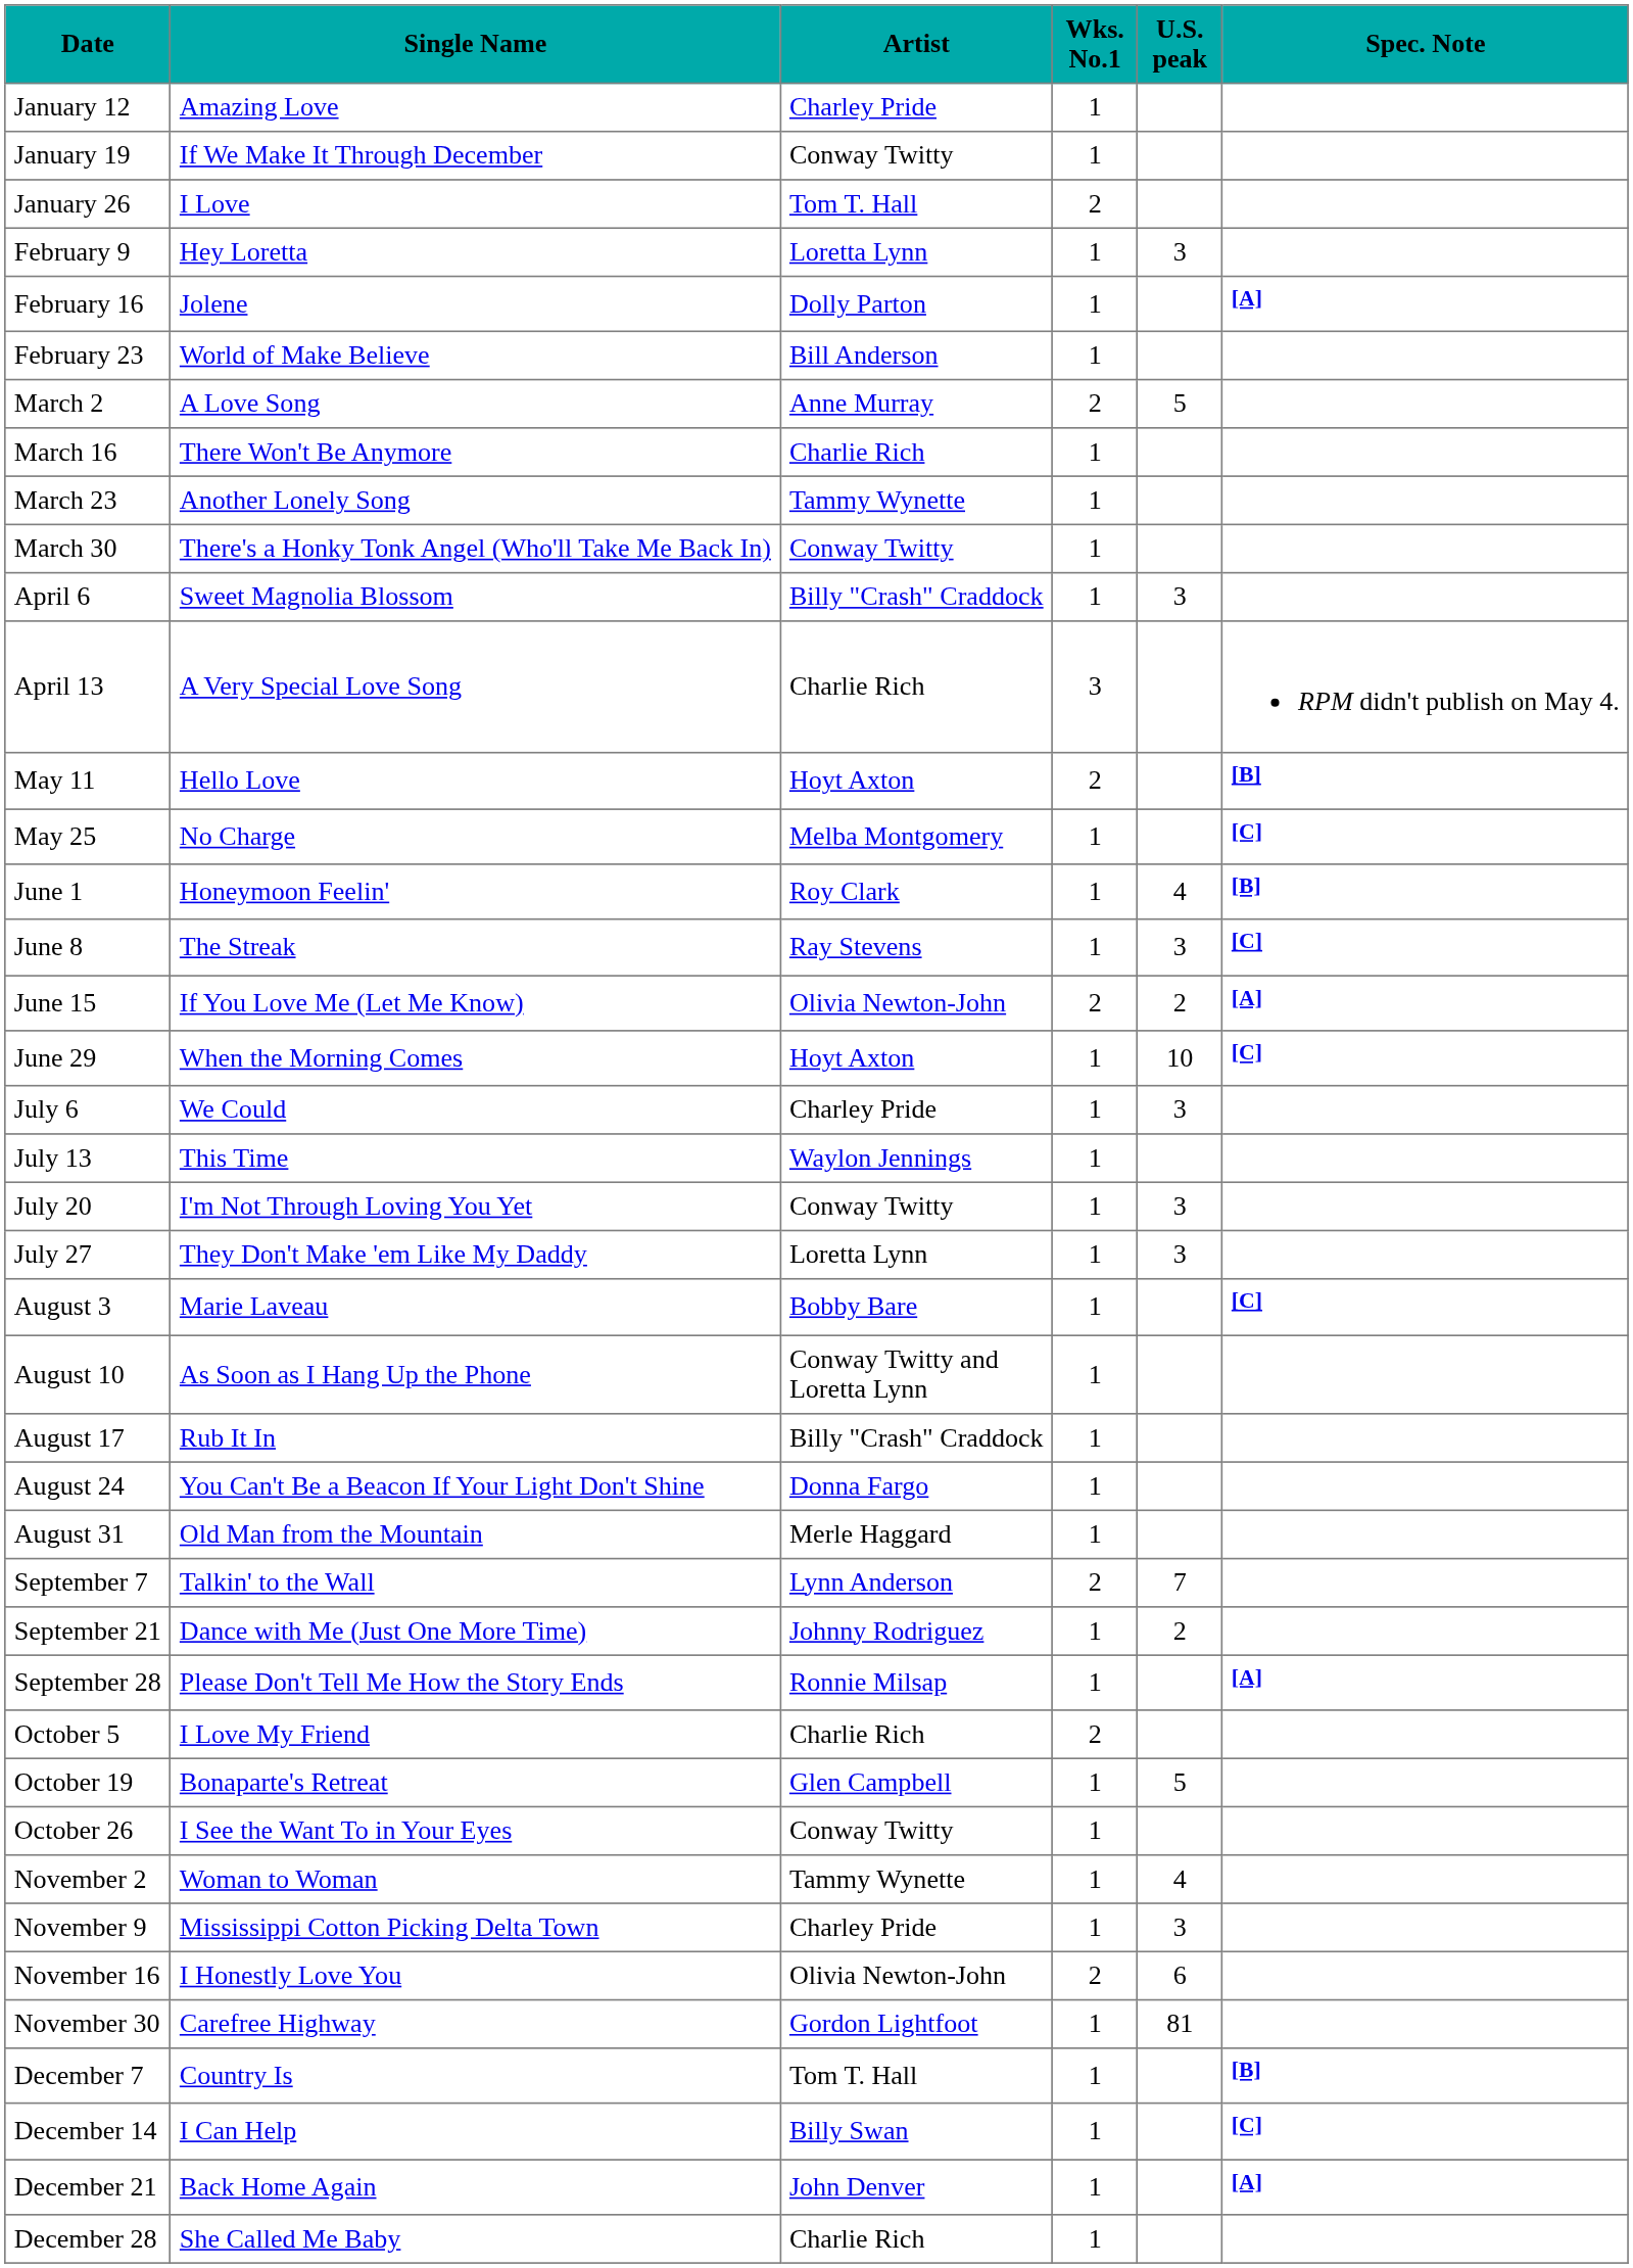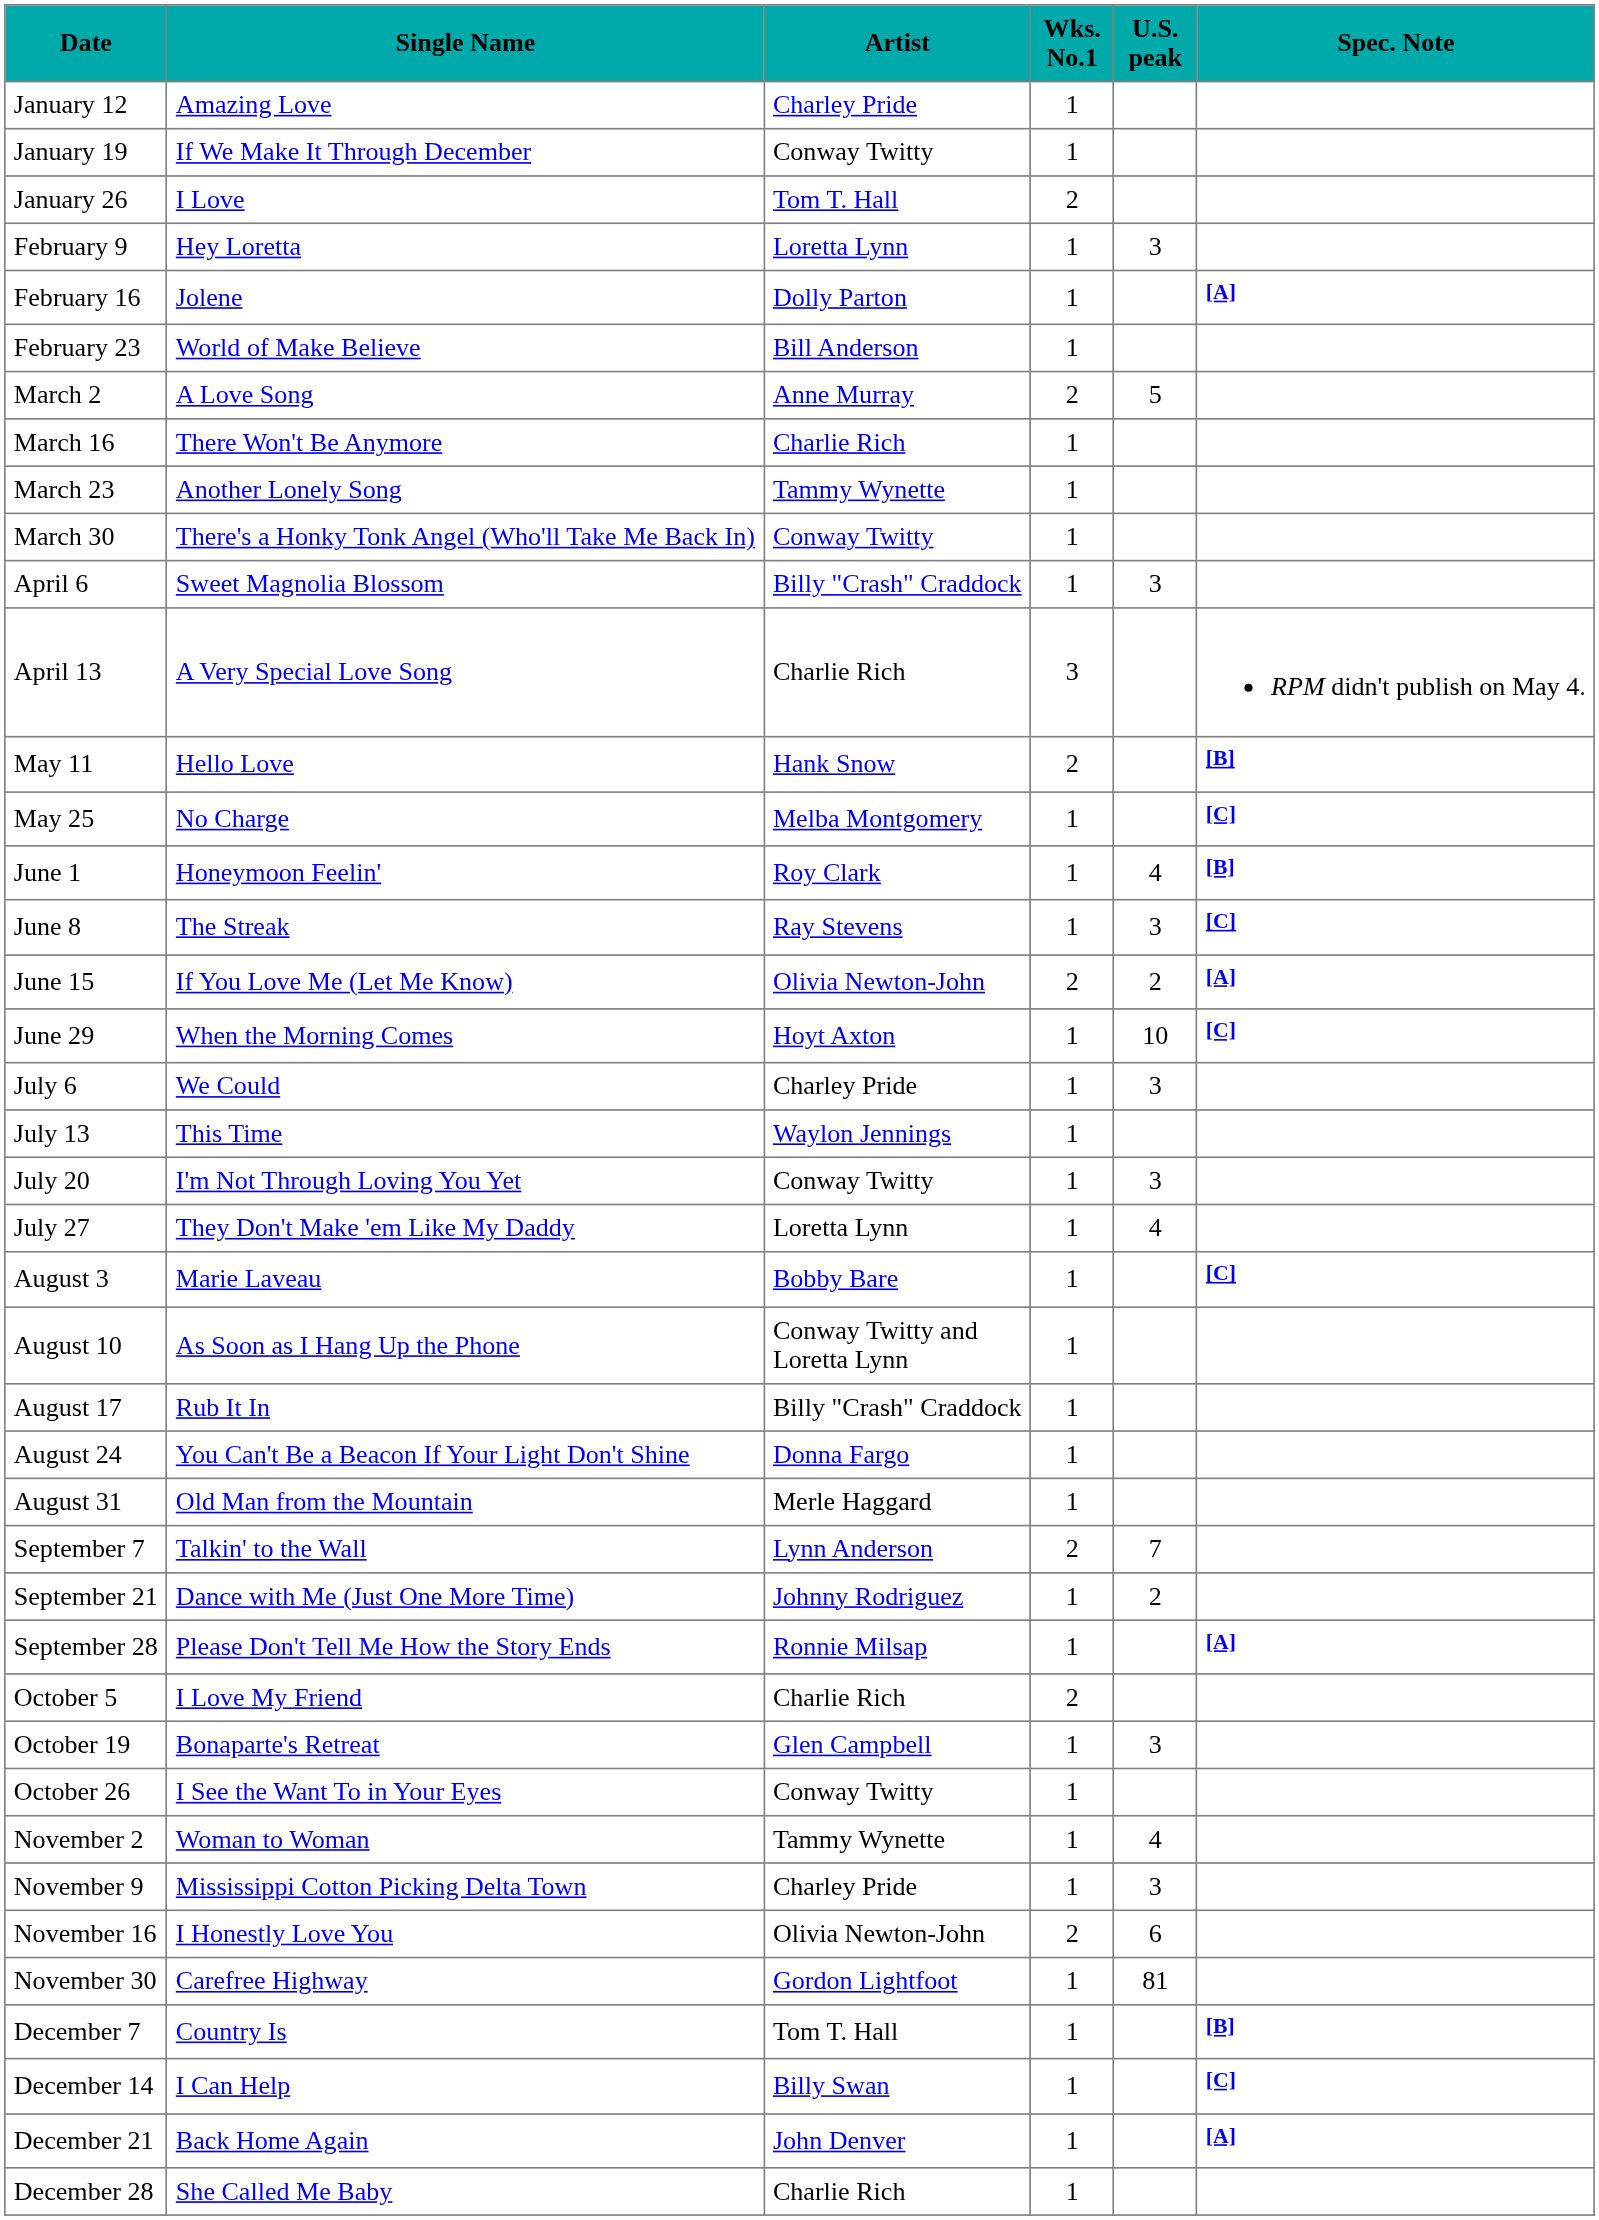 <table border="1" cellpadding="5" cellspacing="1" style="border-collapse: collapse">
 <tr style="background:#00AAAA">
 <th>Date</th>
 <th>Single Name</th>
 <th>Artist</th>
 <th width="40">Wks. No.1</th>
 <th width="40">U.S. peak</th>
 <th>Spec. Note</th>
 </tr>
 <tr>
 <td>January 12</td>
 <td><a href='#'>Amazing Love</a></td>
 <td><a href='#'>Charley Pride</a></td>
 <td align="center">1</td>
 <td></td>
 <td></td>
 </tr>
 <tr>
 <td>January 19</td>
 <td><a href='#'>If We Make It Through December</a></td>
 <td>Conway Twitty</td>
 <td align="center">1</td>
 <td></td>
 <td></td>
 </tr>
 <tr>
 <td>January 26</td>
 <td><a href='#'>I Love</a></td>
 <td><a href='#'>Tom T. Hall</a></td>
 <td align="center">2</td>
 <td></td>
 <td></td>
 </tr>
 <tr>
 <td>February 9</td>
 <td><a href='#'>Hey Loretta</a></td>
 <td><a href='#'>Loretta Lynn</a></td>
 <td align="center">1</td>
 <td align="center">3</td>
 <td></td>
 </tr>
 <tr>
 <td>February 16</td>
 <td><a href='#'>Jolene</a></td>
 <td><a href='#'>Dolly Parton</a></td>
 <td align="center">1</td>
 <td></td>
 <td><sup><span></span><a href='#'><strong>[A]</strong></a></sup></td>
 </tr>
 <tr>
 <td>February 23</td>
 <td><a href='#'>World of Make Believe</a></td>
 <td><a href='#'>Bill Anderson</a></td>
 <td align="center">1</td>
 <td></td>
 <td></td>
 </tr>
 <tr>
 <td>March 2</td>
 <td><a href='#'>A Love Song</a></td>
 <td><a href='#'>Anne Murray</a></td>
 <td align="center">2</td>
 <td align="center">5</td>
 <td></td>
 </tr>
 <tr>
 <td>March 16</td>
 <td><a href='#'>There Won't Be Anymore</a></td>
 <td><a href='#'>Charlie Rich</a></td>
 <td align="center">1</td>
 <td></td>
 <td></td>
 </tr>
 <tr>
 <td>March 23</td>
 <td><a href='#'>Another Lonely Song</a></td>
 <td><a href='#'>Tammy Wynette</a></td>
 <td align="center">1</td>
 <td></td>
 <td></td>
 </tr>
 <tr>
 <td>March 30</td>
 <td><a href='#'>There's a Honky Tonk Angel (Who'll Take Me Back In)</a></td>
 <td><a href='#'>Conway Twitty</a></td>
 <td align="center">1</td>
 <td></td>
 <td></td>
 </tr>
 <tr>
 <td>April 6</td>
 <td><a href='#'>Sweet Magnolia Blossom</a></td>
 <td><a href='#'>Billy "Crash" Craddock</a></td>
 <td align="center">1</td>
 <td align="center">3</td>
 <td></td>
 </tr>
 <tr>
 <td>April 13</td>
 <td><a href='#'>A Very Special Love Song</a></td>
 <td>Charlie Rich</td>
 <td align="center">3</td>
 <td></td>
 <td><br><ul><li><em>RPM</em> didn't publish on May 4.</li></ul></td>
 </tr>
 <tr>
 <td>May 11</td>
 <td><a href='#'>Hello Love</a></td>
-<td><a href='#'>Hoyt Axton</a></td>
+<td><a href='#'>Hank Snow</a></td>
 <td align="center">2</td>
 <td></td>
 <td><sup><span></span><a href='#'><strong>[B]</strong></a></sup></td>
 </tr>
 <tr>
 <td>May 25</td>
 <td><a href='#'>No Charge</a></td>
 <td><a href='#'>Melba Montgomery</a></td>
 <td align="center">1</td>
 <td></td>
 <td><sup><span></span><a href='#'><strong>[C]</strong></a></sup></td>
 </tr>
 <tr>
 <td>June 1</td>
 <td><a href='#'>Honeymoon Feelin'</a></td>
 <td><a href='#'>Roy Clark</a></td>
 <td align="center">1</td>
 <td align="center">4</td>
 <td><sup><span></span><a href='#'><strong>[B]</strong></a></sup></td>
 </tr>
 <tr>
 <td>June 8</td>
 <td><a href='#'>The Streak</a></td>
 <td><a href='#'>Ray Stevens</a></td>
 <td align="center">1</td>
 <td align="center">3</td>
 <td><sup><span></span><a href='#'><strong>[C]</strong></a></sup></td>
 </tr>
 <tr>
 <td>June 15</td>
 <td><a href='#'>If You Love Me (Let Me Know)</a></td>
 <td><a href='#'>Olivia Newton-John</a></td>
 <td align="center">2</td>
 <td align="center">2</td>
 <td><sup><span></span><a href='#'><strong>[A]</strong></a></sup></td>
 </tr>
 <tr>
 <td>June 29</td>
 <td><a href='#'>When the Morning Comes</a></td>
 <td><a href='#'>Hoyt Axton</a></td>
 <td align="center">1</td>
 <td align="center">10</td>
 <td><sup><span></span><a href='#'><strong>[C]</strong></a></sup></td>
 </tr>
 <tr>
 <td>July 6</td>
 <td><a href='#'>We Could</a></td>
 <td>Charley Pride</td>
 <td align="center">1</td>
 <td align="center">3</td>
 <td></td>
 </tr>
 <tr>
 <td>July 13</td>
 <td><a href='#'>This Time</a></td>
 <td><a href='#'>Waylon Jennings</a></td>
 <td align="center">1</td>
 <td></td>
 <td></td>
 </tr>
 <tr>
 <td>July 20</td>
 <td><a href='#'>I'm Not Through Loving You Yet</a></td>
 <td>Conway Twitty</td>
 <td align="center">1</td>
 <td align="center">3</td>
 <td></td>
 </tr>
 <tr>
 <td>July 27</td>
 <td><a href='#'>They Don't Make 'em Like My Daddy</a></td>
 <td>Loretta Lynn</td>
 <td align="center">1</td>
-<td align="center">3</td>
+<td align="center">4</td>
 <td></td>
 </tr>
 <tr>
 <td>August 3</td>
 <td><a href='#'>Marie Laveau</a></td>
 <td><a href='#'>Bobby Bare</a></td>
 <td align="center">1</td>
 <td></td>
 <td><sup><span></span><a href='#'><strong>[C]</strong></a></sup></td>
 </tr>
 <tr>
 <td>August 10</td>
 <td><a href='#'>As Soon as I Hang Up the Phone</a></td>
 <td>Conway Twitty and<br>Loretta Lynn</td>
 <td align="center">1</td>
 <td></td>
 <td></td>
 </tr>
 <tr>
 <td>August 17</td>
 <td><a href='#'>Rub It In</a></td>
 <td>Billy "Crash" Craddock</td>
 <td align="center">1</td>
 <td></td>
 <td></td>
 </tr>
 <tr>
 <td>August 24</td>
 <td><a href='#'>You Can't Be a Beacon If Your Light Don't Shine</a></td>
 <td><a href='#'>Donna Fargo</a></td>
 <td align="center">1</td>
 <td></td>
 <td></td>
 </tr>
 <tr>
 <td>August 31</td>
 <td><a href='#'>Old Man from the Mountain</a></td>
 <td>Merle Haggard</td>
 <td align="center">1</td>
 <td></td>
 <td></td>
 </tr>
 <tr>
 <td>September 7</td>
 <td><a href='#'>Talkin' to the Wall</a></td>
 <td><a href='#'>Lynn Anderson</a></td>
 <td align="center">2</td>
 <td align="center">7</td>
 <td></td>
 </tr>
 <tr>
 <td>September 21</td>
 <td><a href='#'>Dance with Me (Just One More Time)</a></td>
 <td><a href='#'>Johnny Rodriguez</a></td>
 <td align="center">1</td>
 <td align="center">2</td>
 <td></td>
 </tr>
 <tr>
 <td>September 28</td>
 <td><a href='#'>Please Don't Tell Me How the Story Ends</a></td>
 <td><a href='#'>Ronnie Milsap</a></td>
 <td align="center">1</td>
 <td></td>
 <td><sup><span></span><a href='#'><strong>[A]</strong></a></sup></td>
 </tr>
 <tr>
 <td>October 5</td>
 <td><a href='#'>I Love My Friend</a></td>
 <td>Charlie Rich</td>
 <td align="center">2</td>
 <td></td>
 <td></td>
 </tr>
 <tr>
 <td>October 19</td>
 <td><a href='#'>Bonaparte's Retreat</a></td>
 <td><a href='#'>Glen Campbell</a></td>
 <td align="center">1</td>
-<td align="center">5</td>
+<td align="center">3</td>
 <td></td>
 </tr>
 <tr>
 <td>October 26</td>
 <td><a href='#'>I See the Want To in Your Eyes</a></td>
 <td>Conway Twitty</td>
 <td align="center">1</td>
 <td></td>
 <td></td>
 </tr>
 <tr>
 <td>November 2</td>
 <td><a href='#'>Woman to Woman</a></td>
 <td>Tammy Wynette</td>
 <td align="center">1</td>
 <td align="center">4</td>
 <td></td>
 </tr>
 <tr>
 <td>November 9</td>
 <td><a href='#'>Mississippi Cotton Picking Delta Town</a></td>
 <td>Charley Pride</td>
 <td align="center">1</td>
 <td align="center">3</td>
 <td></td>
 </tr>
 <tr>
 <td>November 16</td>
 <td><a href='#'>I Honestly Love You</a></td>
 <td>Olivia Newton-John</td>
 <td align="center">2</td>
 <td align="center">6</td>
 <td></td>
 </tr>
 <tr>
 <td>November 30</td>
 <td><a href='#'>Carefree Highway</a></td>
 <td><a href='#'>Gordon Lightfoot</a></td>
 <td align="center">1</td>
 <td align="center">81</td>
 <td></td>
 </tr>
 <tr>
 <td>December 7</td>
 <td><a href='#'>Country Is</a></td>
 <td>Tom T. Hall</td>
 <td align="center">1</td>
 <td></td>
 <td><sup><span></span><a href='#'><strong>[B]</strong></a></sup></td>
 </tr>
 <tr>
 <td>December 14</td>
 <td><a href='#'>I Can Help</a></td>
 <td><a href='#'>Billy Swan</a></td>
 <td align="center">1</td>
 <td></td>
 <td><sup><span></span><a href='#'><strong>[C]</strong></a></sup></td>
 </tr>
 <tr>
 <td>December 21</td>
 <td><a href='#'>Back Home Again</a></td>
 <td><a href='#'>John Denver</a></td>
 <td align="center">1</td>
 <td></td>
 <td><sup><span></span><a href='#'><strong>[A]</strong></a></sup></td>
 </tr>
 <tr>
 <td>December 28</td>
 <td><a href='#'>She Called Me Baby</a></td>
 <td>Charlie Rich</td>
 <td align="center">1</td>
 <td></td>
 <td></td>
 </tr>
 </table>
